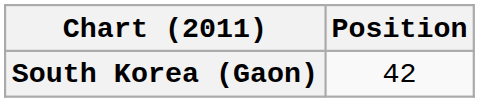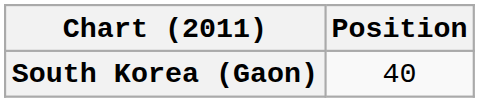 <table class="wikitable plainrowheaders">
 <tr>
 <th>Chart (2011)</th>
 <th>Position</th>
 </tr>
 <tr>
 <th scope="row">South Korea (Gaon)</th>
-<td align="center">42</td>
+<td align="center">40</td>
 </tr>
 </table>
